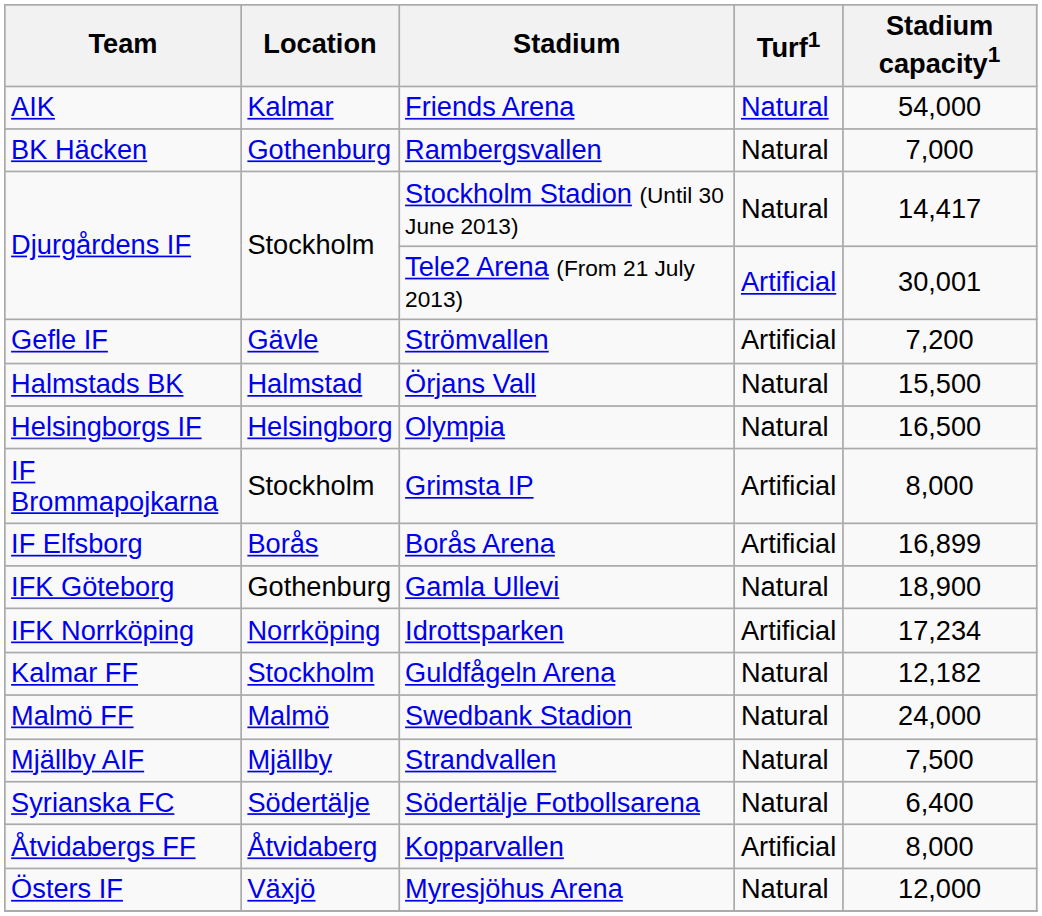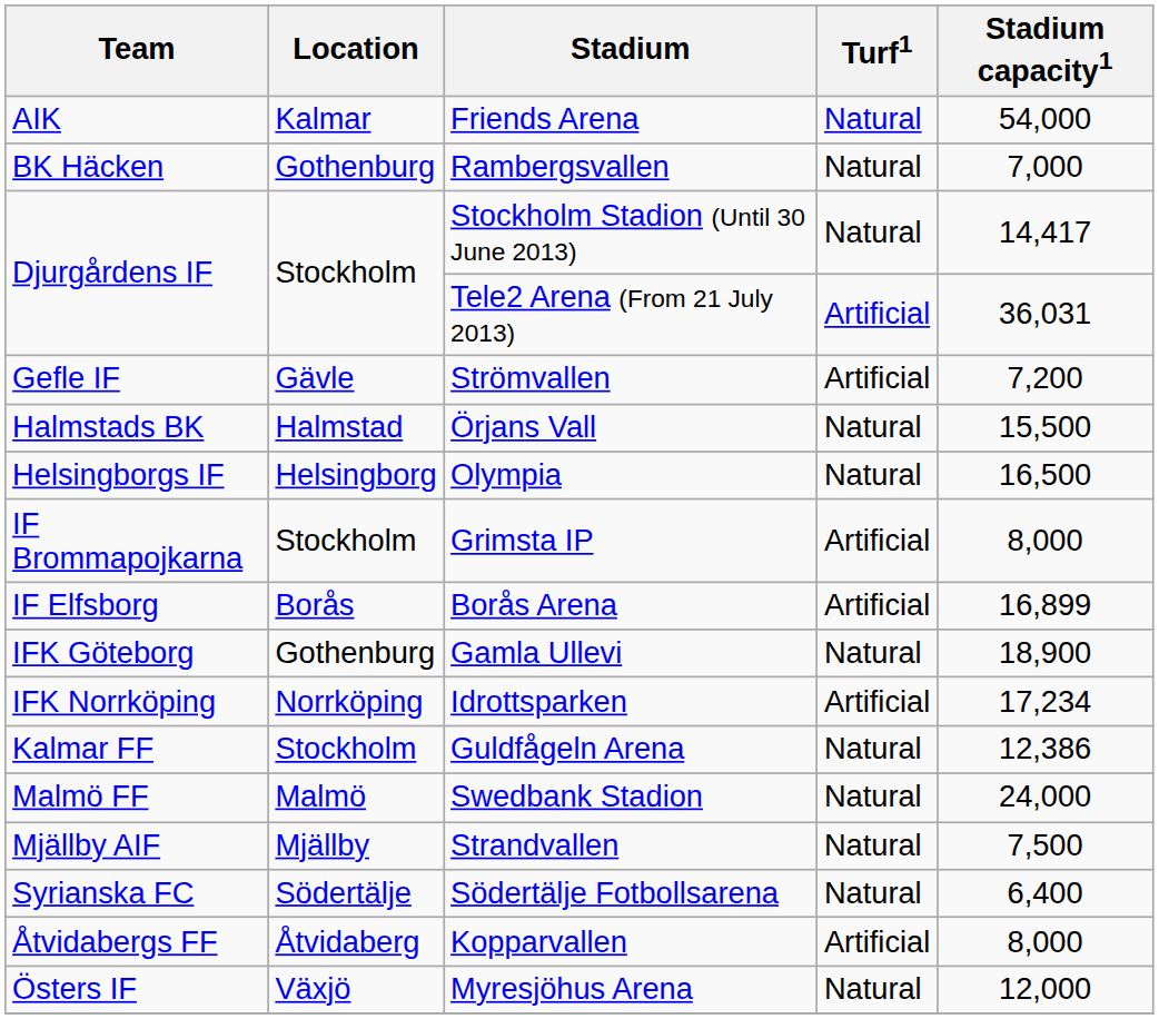 <table class="wikitable sortable" style="text-align: left;">
 <tr>
 <th>Team</th>
 <th>Location</th>
 <th>Stadium</th>
 <th>Turf<sup>1</sup></th>
 <th>Stadium capacity<sup>1</sup></th>
 </tr>
 <tr>
 <td><a href='#'>AIK</a></td>
 <td><a href='#'>Kalmar</a></td>
 <td><a href='#'>Friends Arena</a></td>
 <td><a href='#'>Natural</a></td>
 <td align="center">54,000</td>
 </tr>
 <tr>
 <td><a href='#'>BK Häcken</a></td>
 <td><a href='#'>Gothenburg</a></td>
 <td><a href='#'>Rambergsvallen</a></td>
 <td>Natural</td>
 <td align="center">7,000</td>
 </tr>
 <tr>
 <td rowspan="2"><a href='#'>Djurgårdens IF</a></td>
 <td rowspan="2">Stockholm</td>
 <td><a href='#'>Stockholm Stadion</a> <small>(Until 30 June 2013)</small></td>
 <td>Natural</td>
 <td align="center">14,417</td>
 </tr>
 <tr>
 <td><a href='#'>Tele2 Arena</a> <small>(From 21 July 2013)</small></td>
 <td><a href='#'>Artificial</a></td>
-<td align="center">30,001</td>
+<td align="center">36,031</td>
 </tr>
 <tr>
 <td><a href='#'>Gefle IF</a></td>
 <td><a href='#'>Gävle</a></td>
 <td><a href='#'>Strömvallen</a></td>
 <td>Artificial</td>
 <td align="center">7,200</td>
 </tr>
 <tr>
 <td><a href='#'>Halmstads BK</a></td>
 <td><a href='#'>Halmstad</a></td>
 <td><a href='#'>Örjans Vall</a></td>
 <td>Natural</td>
 <td align="center">15,500</td>
 </tr>
 <tr>
 <td><a href='#'>Helsingborgs IF</a></td>
 <td><a href='#'>Helsingborg</a></td>
 <td><a href='#'>Olympia</a></td>
 <td>Natural</td>
 <td align="center">16,500</td>
 </tr>
 <tr>
 <td><a href='#'>IF Brommapojkarna</a></td>
 <td>Stockholm</td>
 <td><a href='#'>Grimsta IP</a></td>
 <td>Artificial</td>
 <td align="center">8,000</td>
 </tr>
 <tr>
 <td><a href='#'>IF Elfsborg</a></td>
 <td><a href='#'>Borås</a></td>
 <td><a href='#'>Borås Arena</a></td>
 <td>Artificial</td>
 <td align="center">16,899</td>
 </tr>
 <tr>
 <td><a href='#'>IFK Göteborg</a></td>
 <td>Gothenburg</td>
 <td><a href='#'>Gamla Ullevi</a></td>
 <td>Natural</td>
 <td align="center">18,900</td>
 </tr>
 <tr>
 <td><a href='#'>IFK Norrköping</a></td>
 <td><a href='#'>Norrköping</a></td>
 <td><a href='#'>Idrottsparken</a></td>
 <td>Artificial</td>
 <td align="center">17,234</td>
 </tr>
 <tr>
 <td><a href='#'>Kalmar FF</a></td>
 <td><a href='#'>Stockholm</a></td>
 <td><a href='#'>Guldfågeln Arena</a></td>
 <td>Natural</td>
-<td align="center">12,182</td>
+<td align="center">12,386</td>
 </tr>
 <tr>
 <td><a href='#'>Malmö FF</a></td>
 <td><a href='#'>Malmö</a></td>
 <td><a href='#'>Swedbank Stadion</a></td>
 <td>Natural</td>
 <td align="center">24,000</td>
 </tr>
 <tr>
 <td><a href='#'>Mjällby AIF</a></td>
 <td><a href='#'>Mjällby</a></td>
 <td><a href='#'>Strandvallen</a></td>
 <td>Natural</td>
 <td align="center">7,500</td>
 </tr>
 <tr>
 <td><a href='#'>Syrianska FC</a></td>
 <td><a href='#'>Södertälje</a></td>
 <td><a href='#'>Södertälje Fotbollsarena</a></td>
 <td>Natural</td>
 <td align="center">6,400</td>
 </tr>
 <tr>
 <td><a href='#'>Åtvidabergs FF</a></td>
 <td><a href='#'>Åtvidaberg</a></td>
 <td><a href='#'>Kopparvallen</a></td>
 <td>Artificial</td>
 <td align="center">8,000</td>
 </tr>
 <tr>
 <td><a href='#'>Östers IF</a></td>
 <td><a href='#'>Växjö</a></td>
 <td><a href='#'>Myresjöhus Arena</a></td>
 <td>Natural</td>
 <td align="center">12,000</td>
 </tr>
 <tr>
 </tr>
 </table>
